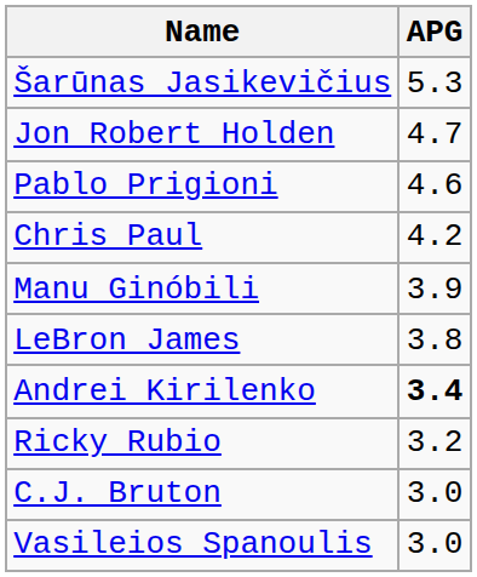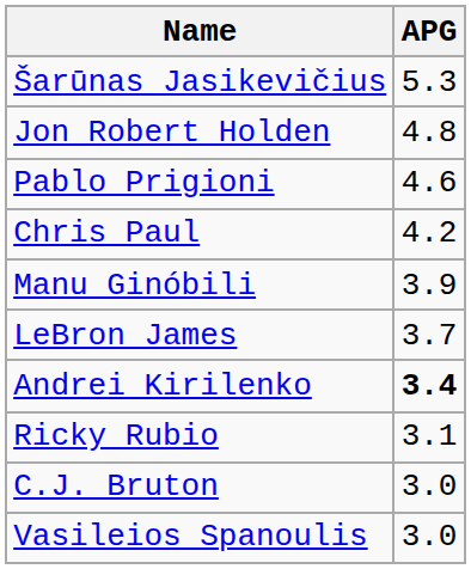 <table class=wikitable>
 <tr>
 <th>Name</th>
 <th>APG</th>
 </tr>
 <tr>
 <td> <a href='#'>Šarūnas Jasikevičius</a></td>
 <td align=right>5.3</td>
 </tr>
 <tr>
 <td> <a href='#'>Jon Robert Holden</a></td>
-<td align=right>4.7</td>
+<td align=right>4.8</td>
 </tr>
 <tr>
 <td> <a href='#'>Pablo Prigioni</a></td>
 <td align=right>4.6</td>
 </tr>
 <tr>
 <td> <a href='#'>Chris Paul</a></td>
 <td align=right>4.2</td>
 </tr>
 <tr>
 <td> <a href='#'>Manu Ginóbili</a></td>
 <td align=right>3.9</td>
 </tr>
 <tr>
 <td> <a href='#'>LeBron James</a></td>
-<td align=right>3.8</td>
+<td align=right>3.7</td>
 </tr>
 <tr>
 <td> <a href='#'>Andrei Kirilenko</a></td>
 <td align=right><strong>3.4</strong></td>
 </tr>
 <tr>
 <td> <a href='#'>Ricky Rubio</a></td>
-<td align=right>3.2</td>
+<td align=right>3.1</td>
 </tr>
 <tr>
 <td> <a href='#'>C.J. Bruton</a></td>
 <td align=right>3.0</td>
 </tr>
 <tr>
 <td> <a href='#'>Vasileios Spanoulis</a></td>
 <td align=right>3.0</td>
 </tr>
 </table>
